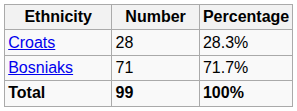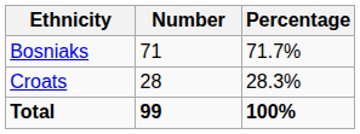 <table class="wikitable">
 <tr>
 <th width="100px">Ethnicity</th>
 <th width="80px">Number</th>
 <th width="80px">Percentage</th>
 </tr>
 <tr>
+<td><a href='#'>Bosniaks</a></td>
+<td>71</td>
+<td>71.7%</td>
+</tr>
+<tr>
 <td><a href='#'>Croats</a></td>
 <td>28</td>
 <td>28.3%</td>
-</tr>
-<tr>
-<td><a href='#'>Bosniaks</a></td>
-<td>71</td>
-<td>71.7%</td>
 </tr>
 <tr>
 <td><strong>Total</strong></td>
 <td><strong>99</strong></td>
 <td><strong>100%</strong></td>
 </tr>
 </table>
